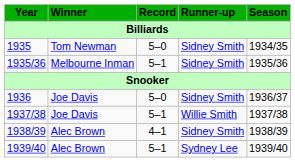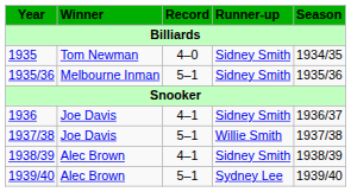 <table class="wikitable" style="margin: auto">
 <tr>
 <th style="text-align: center; background-color: #00af00">Year</th>
 <th style="text-align: left; background-color: #00af00">Winner</th>
 <th style="text-align: left; background-color: #00af00">Record</th>
 <th style="text-align: left; background-color: #00af00">Runner-up</th>
 <th style="text-align: left; background-color: #00af00">Season</th>
 </tr>
 <tr>
 <th colspan=5 style="text-align: center; background-color: #c0ffc0">Billiards</th>
 </tr>
 <tr>
 <td><a href='#'>1935</a></td>
 <td> <a href='#'>Tom Newman</a></td>
-<td style="text-align: center">5–0</td>
+<td style="text-align: center">4–0</td>
 <td> <a href='#'>Sidney Smith</a></td>
 <td style="text-align: center">1934/35</td>
 </tr>
 <tr>
 <td><a href='#'>1935/36</a></td>
 <td> <a href='#'>Melbourne Inman</a></td>
 <td style="text-align: center">5–1</td>
 <td> <a href='#'>Sidney Smith</a></td>
 <td style="text-align: center">1935/36</td>
 </tr>
 <tr>
 <th colspan=5 style="text-align: center; background-color: #c0ffc0">Snooker</th>
 </tr>
 <tr>
 <td><a href='#'>1936</a></td>
 <td> <a href='#'>Joe Davis</a></td>
-<td style="text-align: center">5–0</td>
+<td style="text-align: center">4–1</td>
 <td> <a href='#'>Sidney Smith</a></td>
 <td style="text-align: center">1936/37</td>
 </tr>
 <tr>
 <td><a href='#'>1937/38</a></td>
 <td> <a href='#'>Joe Davis</a></td>
 <td style="text-align: center">5–1</td>
 <td> <a href='#'>Willie Smith</a></td>
 <td style="text-align: center">1937/38</td>
 </tr>
 <tr>
 <td><a href='#'>1938/39</a></td>
 <td> <a href='#'>Alec Brown</a></td>
 <td style="text-align: center">4–1</td>
 <td> <a href='#'>Sidney Smith</a></td>
 <td style="text-align: center">1938/39</td>
 </tr>
 <tr>
 <td><a href='#'>1939/40</a></td>
 <td> <a href='#'>Alec Brown</a></td>
 <td style="text-align: center">5–1</td>
 <td> <a href='#'>Sydney Lee</a></td>
 <td style="text-align: center">1939/40</td>
 </tr>
 </table>
